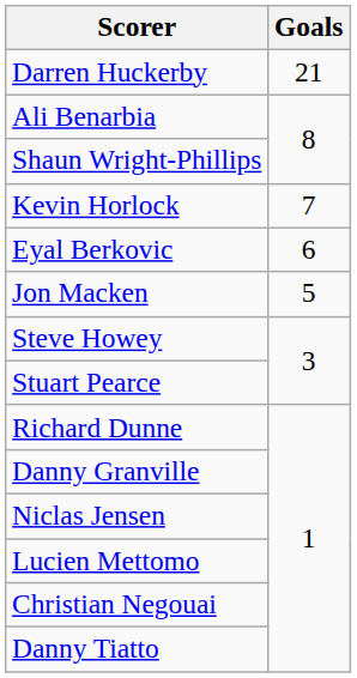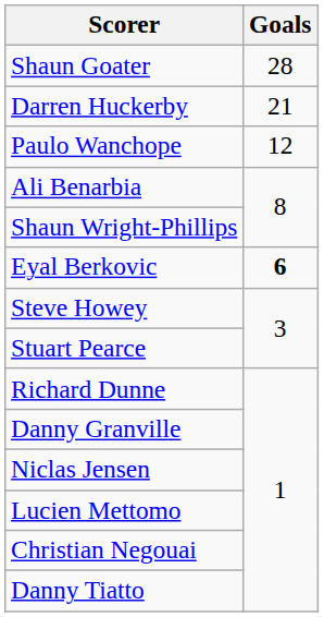 <table class="wikitable">
 <tr>
 <th>Scorer</th>
 <th>Goals</th>
 </tr>
 <tr>
+<td> <a href='#'>Shaun Goater</a></td>
+<td align=center>28</td>
+</tr>
+<tr>
 <td> <a href='#'>Darren Huckerby</a></td>
 <td align=center>21</td>
+</tr>
+<tr>
+<td> <a href='#'>Paulo Wanchope</a></td>
+<td align=center>12</td>
 </tr>
 <tr>
 <td> <a href='#'>Ali Benarbia</a></td>
 <td rowspan="2" align=center>8</td>
 </tr>
 <tr>
 <td> <a href='#'>Shaun Wright-Phillips</a></td>
 </tr>
 <tr>
-<td> <a href='#'>Kevin Horlock</a></td>
-<td align=center>7</td>
-</tr>
-<tr>
 <td> <a href='#'>Eyal Berkovic</a></td>
-<td align=center>6</td>
-</tr>
-<tr>
-<td> <a href='#'>Jon Macken</a></td>
-<td align=center>5</td>
+<td align=center><strong>6</strong></td>
 </tr>
 <tr>
 <td> <a href='#'>Steve Howey</a></td>
 <td rowspan="2" align=center>3</td>
 </tr>
 <tr>
 <td> <a href='#'>Stuart Pearce</a></td>
 </tr>
 <tr>
 <td> <a href='#'>Richard Dunne</a></td>
 <td rowspan="6" align=center>1</td>
 </tr>
 <tr>
 <td> <a href='#'>Danny Granville</a></td>
 </tr>
 <tr>
 <td> <a href='#'>Niclas Jensen</a></td>
 </tr>
 <tr>
 <td> <a href='#'>Lucien Mettomo</a></td>
 </tr>
 <tr>
 <td> <a href='#'>Christian Negouai</a></td>
 </tr>
 <tr>
 <td> <a href='#'>Danny Tiatto</a></td>
 </tr>
 </table>
